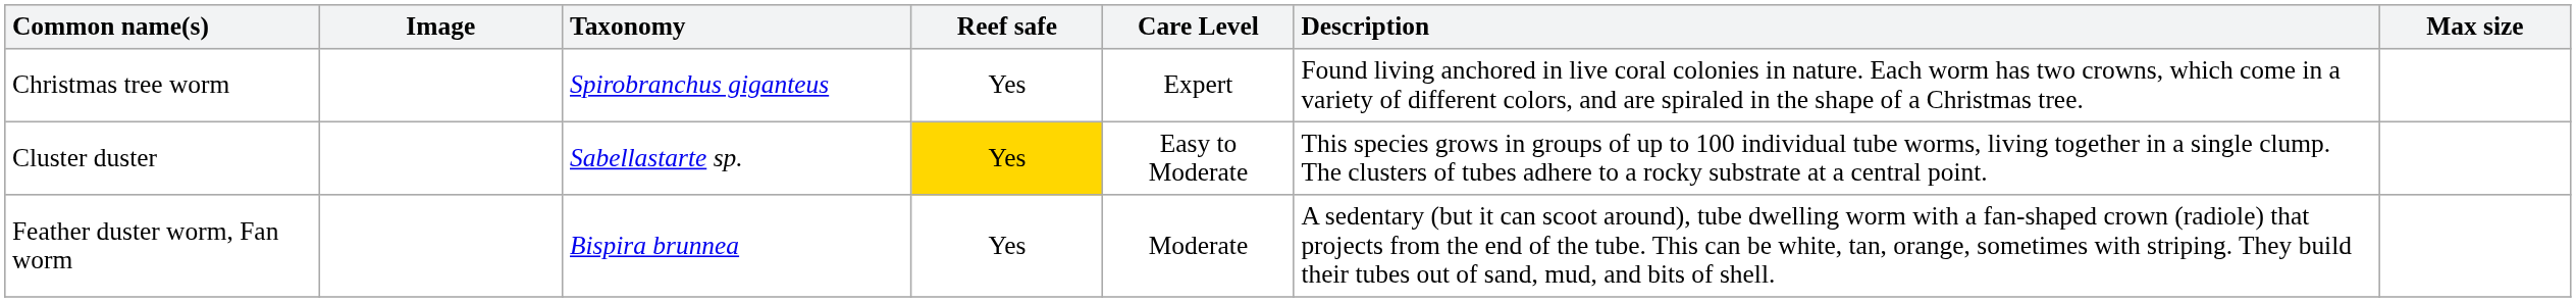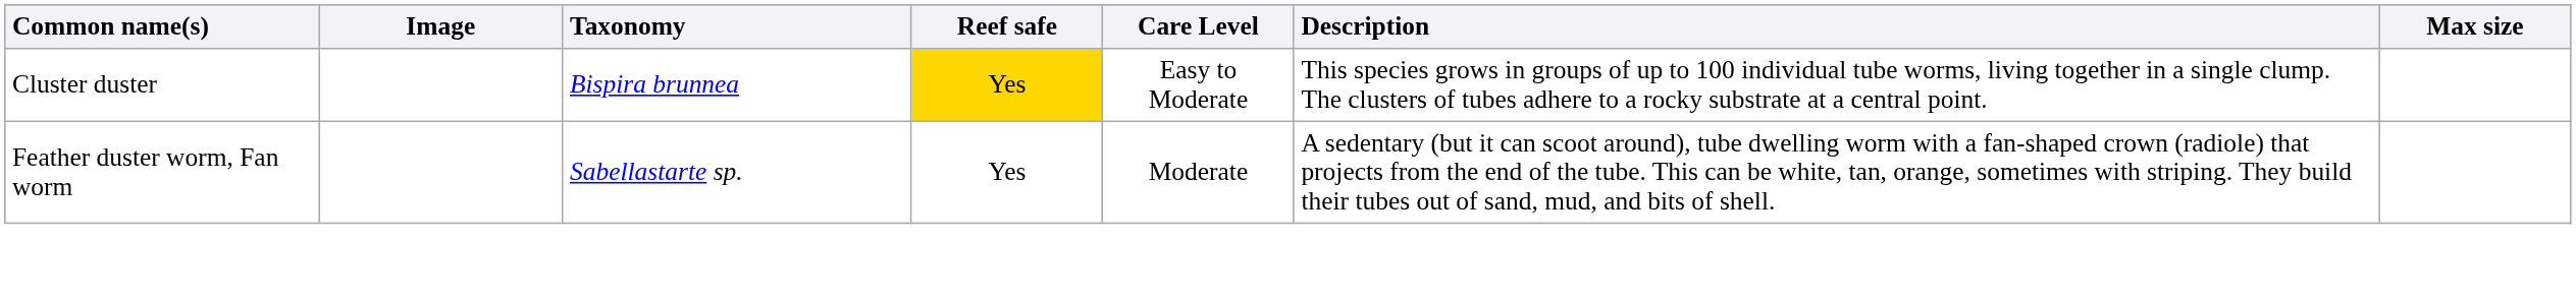 <table class="sortable collapsible" cellpadding="4" width="100%" border="1" style="border:1px solid #aaa; border-collapse:collapse">
 <tr>
 <th align="left" style="background:#F2F3F4" width="170px">Common name(s)</th>
 <th style="background:#F2F3F4" width="130px" class="unsortable">Image</th>
 <th align="left" style="background:#F2F3F4" width="190px">Taxonomy</th>
 <th style="background:#F2F3F4" width="100px">Reef safe</th>
 <th style="background:#F2F3F4" width="100px">Care Level</th>
 <th align="left" style="background:#F2F3F4" width="610px" class="unsortable">Description</th>
 <th style="background:#F2F3F4" width="100px">Max size</th>
 </tr>
 <tr>
-<td>Christmas tree worm</td>
-<td></td>
-<td><em><a href='#'>Spirobranchus giganteus</a></em></td>
-<td align="center">Yes</td>
-<td align="center">Expert</td>
-<td>Found living anchored in live coral colonies in nature. Each worm has two crowns, which come in a variety of different colors, and are spiraled in the shape of a Christmas tree.</td>
-<td align="center"></td>
-</tr>
-<tr>
 <td>Cluster duster</td>
 <td></td>
-<td><em><a href='#'>Sabellastarte</a> sp.</em></td>
+<td><em><a href='#'>Bispira brunnea</a></em></td>
 <td align="center" style="background: gold;">Yes</td>
 <td align="center">Easy to Moderate</td>
 <td>This species grows in groups of up to 100 individual tube worms, living together in a single clump. The clusters of tubes adhere to a rocky substrate at a central point.</td>
 <td align="center"></td>
 </tr>
 <tr>
 <td>Feather duster worm, Fan worm</td>
 <td></td>
-<td><em><a href='#'>Bispira brunnea</a></em></td>
+<td><em><a href='#'>Sabellastarte</a> sp.</em></td>
 <td align="center">Yes</td>
 <td align="center">Moderate</td>
 <td>A sedentary (but it can scoot around), tube dwelling worm with a fan-shaped crown (radiole) that projects from the end of the tube.  This can be white, tan, orange, sometimes with striping.  They build their tubes out of sand, mud, and bits of shell.</td>
 <td align="center"></td>
 </tr>
 </table>
